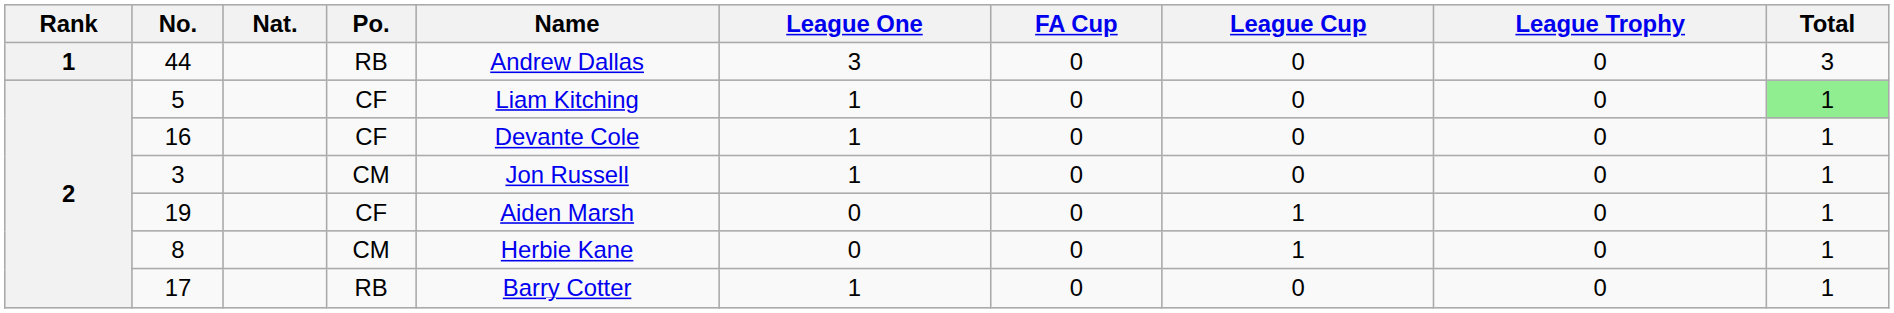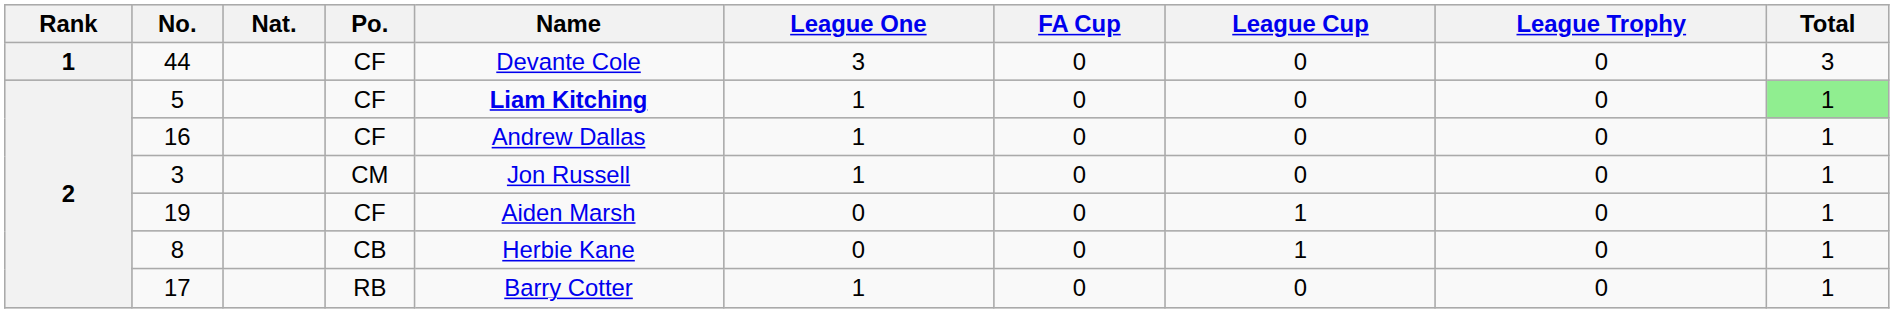 <table class="wikitable" style="text-align:center; font-size:95%; width:95%;">
 <tr>
 <th>Rank</th>
 <th>No.</th>
 <th>Nat.</th>
 <th>Po.</th>
 <th>Name</th>
 <th><a href='#'>League One</a></th>
 <th><a href='#'>FA Cup</a></th>
 <th><a href='#'>League Cup</a></th>
 <th><a href='#'>League Trophy</a></th>
 <th>Total</th>
 </tr>
 <tr>
 <th>1</th>
 <td>44</td>
 <td></td>
-<td>RB</td>
-<td><a href='#'>Andrew Dallas</a></td>
+<td>CF</td>
+<td><a href='#'>Devante Cole</a></td>
 <td>3</td>
 <td>0</td>
 <td>0</td>
 <td>0</td>
 <td>3</td>
 </tr>
 <tr>
 <th rowspan="6">2</th>
 <td>5</td>
 <td></td>
 <td>CF</td>
-<td><a href='#'>Liam Kitching</a></td>
+<td><strong><a href='#'>Liam Kitching</a></strong></td>
 <td>1</td>
 <td>0</td>
 <td>0</td>
 <td>0</td>
 <td style="background: lightgreen;">1</td>
 </tr>
 <tr>
 <td>16</td>
 <td></td>
 <td>CF</td>
-<td><a href='#'>Devante Cole</a></td>
+<td><a href='#'>Andrew Dallas</a></td>
 <td>1</td>
 <td>0</td>
 <td>0</td>
 <td>0</td>
 <td>1</td>
 </tr>
 <tr>
 <td>3</td>
 <td></td>
 <td>CM</td>
 <td><a href='#'>Jon Russell</a></td>
 <td>1</td>
 <td>0</td>
 <td>0</td>
 <td>0</td>
 <td>1</td>
 </tr>
 <tr>
 <td>19</td>
 <td></td>
 <td>CF</td>
 <td><a href='#'>Aiden Marsh</a></td>
 <td>0</td>
 <td>0</td>
 <td>1</td>
 <td>0</td>
 <td>1</td>
 </tr>
 <tr>
 <td>8</td>
 <td></td>
-<td>CM</td>
+<td>CB</td>
 <td><a href='#'>Herbie Kane</a></td>
 <td>0</td>
 <td>0</td>
 <td>1</td>
 <td>0</td>
 <td>1</td>
 </tr>
 <tr>
 <td>17</td>
 <td></td>
 <td>RB</td>
 <td><a href='#'>Barry Cotter</a></td>
 <td>1</td>
 <td>0</td>
 <td>0</td>
 <td>0</td>
 <td>1</td>
 </tr>
 </table>
